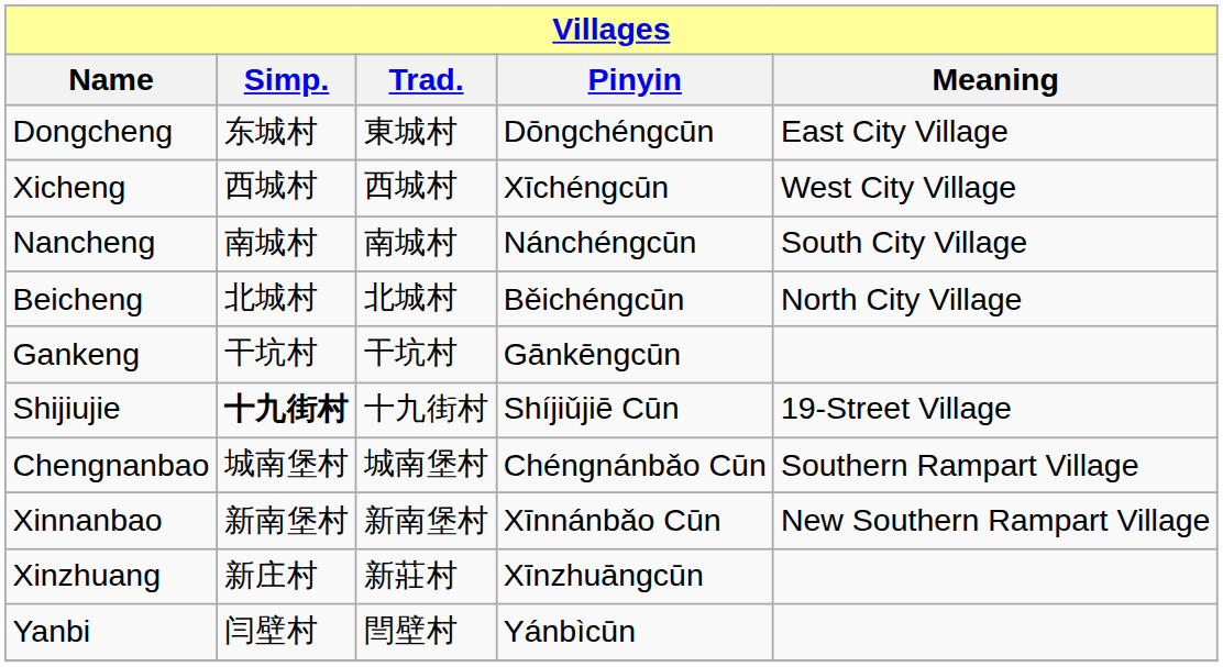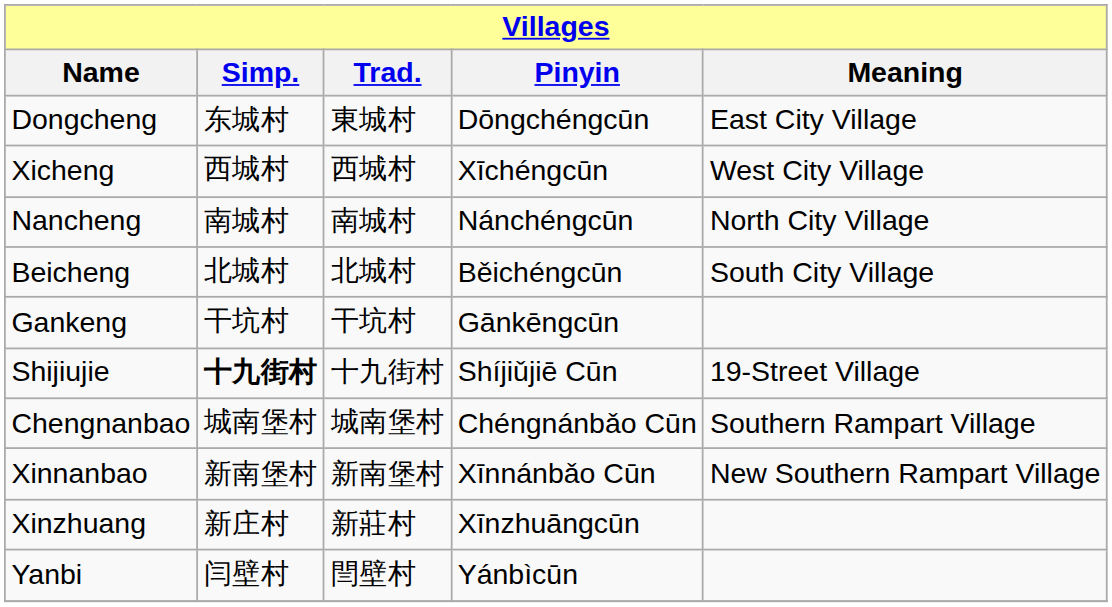 <table class="wikitable">
 <tr>
 <th colspan=5 style="background:#ffff99;"><a href='#'>Villages</a></th>
 </tr>
 <tr>
 <th>Name</th>
 <th><a href='#'>Simp.</a></th>
 <th><a href='#'>Trad.</a></th>
 <th><a href='#'>Pinyin</a></th>
 <th>Meaning</th>
 </tr>
 <tr>
 <td>Dongcheng</td>
 <td>东城村</td>
 <td>東城村</td>
 <td>Dōngchéngcūn</td>
 <td>East City Village</td>
 </tr>
 <tr>
 <td>Xicheng</td>
 <td>西城村</td>
 <td>西城村</td>
 <td>Xīchéngcūn</td>
 <td>West City Village</td>
 </tr>
 <tr>
 <td>Nancheng</td>
 <td>南城村</td>
 <td>南城村</td>
 <td>Nánchéngcūn</td>
-<td>South City Village</td>
+<td>North City Village</td>
 </tr>
 <tr>
 <td>Beicheng</td>
 <td>北城村</td>
 <td>北城村</td>
 <td>Běichéngcūn</td>
-<td>North City Village</td>
+<td>South City Village</td>
 </tr>
 <tr>
 <td>Gankeng</td>
 <td>干坑村</td>
 <td>干坑村</td>
 <td>Gānkēngcūn</td>
 <td></td>
 </tr>
 <tr>
 <td>Shijiujie</td>
 <td><strong>十九街村</strong></td>
 <td>十九街村</td>
 <td>Shíjiǔjiē Cūn</td>
 <td>19-Street Village</td>
 </tr>
 <tr>
 <td>Chengnanbao</td>
 <td>城南堡村</td>
 <td>城南堡村</td>
 <td>Chéngnánbǎo Cūn</td>
 <td>Southern Rampart Village</td>
 </tr>
 <tr>
 <td>Xinnanbao</td>
 <td>新南堡村</td>
 <td>新南堡村</td>
 <td>Xīnnánbǎo Cūn</td>
 <td>New Southern Rampart Village</td>
 </tr>
 <tr>
 <td>Xinzhuang</td>
 <td>新庄村</td>
 <td>新莊村</td>
 <td>Xīnzhuāngcūn</td>
 <td></td>
 </tr>
 <tr>
 <td>Yanbi</td>
 <td>闫壁村</td>
 <td>閆壁村</td>
 <td>Yánbìcūn</td>
 <td></td>
 </tr>
 <tr>
 </tr>
 </table>
